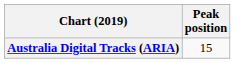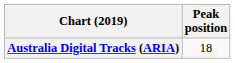 <table class="wikitable plainrowheaders" style="text-align:center">
 <tr>
 <th scope="col">Chart (2019)</th>
 <th scope="col">Peak<br>position</th>
 </tr>
 <tr>
 <th scope="row"><a href='#'>Australia Digital Tracks</a> (<a href='#'>ARIA</a>)</th>
-<td>15</td>
+<td>18</td>
 </tr>
 </table>
